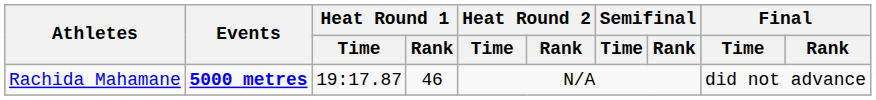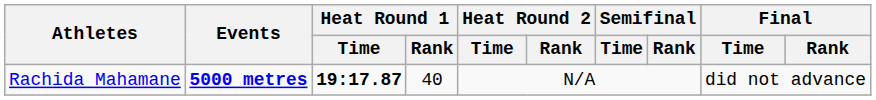 <table class=wikitable style=font-size:90%>
 <tr>
 <th rowspan=2>Athletes</th>
 <th rowspan=2>Events</th>
 <th colspan=2>Heat Round 1</th>
 <th colspan=2>Heat Round 2</th>
 <th colspan=2>Semifinal</th>
 <th colspan=2>Final</th>
 </tr>
 <tr>
 <th>Time</th>
 <th>Rank</th>
 <th>Time</th>
 <th>Rank</th>
 <th>Time</th>
 <th>Rank</th>
 <th>Time</th>
 <th>Rank</th>
 </tr>
 <tr>
 <td><a href='#'>Rachida Mahamane</a></td>
 <td><strong><a href='#'>5000 metres</a></strong></td>
-<td align=center>19:17.87</td>
-<td align=center>46</td>
+<td align=center><strong>19:17.87</strong></td>
+<td align=center>40</td>
 <td align=center colspan=4>N/A</td>
 <td align=center colspan=2>did not advance</td>
 </tr>
 </table>
